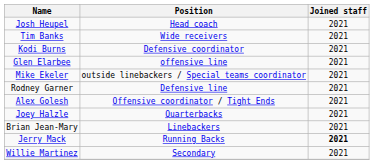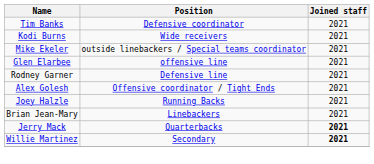 <table class="wikitable">
 <tr>
 <th>Name</th>
 <th>Position</th>
 <th>Joined staff</th>
 </tr>
 <tr align="center">
-<td><a href='#'>Josh Heupel</a></td>
-<td><a href='#'>Head coach</a></td>
+<td><a href='#'>Tim Banks</a></td>
+<td><a href='#'>Defensive coordinator</a></td>
 <td>2021</td>
 </tr>
 <tr align="center">
-<td><a href='#'>Tim Banks</a></td>
+<td><a href='#'>Kodi Burns</a></td>
 <td><a href='#'>Wide receivers</a></td>
 <td>2021</td>
 </tr>
 <tr align="center">
-<td><a href='#'>Kodi Burns</a></td>
-<td><a href='#'>Defensive coordinator</a></td>
+<td><a href='#'>Mike Ekeler</a></td>
+<td>outside linebackers / <a href='#'>Special teams coordinator</a></td>
 <td>2021</td>
 </tr>
 <tr align="center">
 <td><a href='#'>Glen Elarbee</a></td>
 <td><a href='#'>offensive line</a></td>
-<td>2021</td>
-</tr>
-<tr align="center">
-<td><a href='#'>Mike Ekeler</a></td>
-<td>outside linebackers / <a href='#'>Special teams coordinator</a></td>
 <td>2021</td>
 </tr>
 <tr align="center">
 <td>Rodney Garner</td>
 <td><a href='#'>Defensive line</a></td>
 <td>2021</td>
 </tr>
 <tr align="center">
 <td><a href='#'>Alex Golesh</a></td>
 <td><a href='#'>Offensive coordinator</a> / <a href='#'>Tight Ends</a></td>
 <td>2021</td>
 </tr>
 <tr align="center">
 <td><a href='#'>Joey Halzle</a></td>
-<td><a href='#'>Quarterbacks</a></td>
+<td><a href='#'>Running Backs</a></td>
 <td>2021</td>
 </tr>
 <tr align="center">
 <td>Brian Jean-Mary</td>
 <td><a href='#'>Linebackers</a></td>
 <td>2021</td>
 </tr>
 <tr align="center">
 <td><a href='#'>Jerry Mack</a></td>
-<td><a href='#'>Running Backs</a></td>
+<td><a href='#'>Quarterbacks</a></td>
 <td><strong>2021</strong></td>
 </tr>
 <tr align="center">
 <td><a href='#'>Willie Martinez</a></td>
 <td><a href='#'>Secondary</a></td>
-<td>2021</td>
+<td><strong>2021</strong></td>
 </tr>
 <tr align="center">
 </tr>
 </table>
